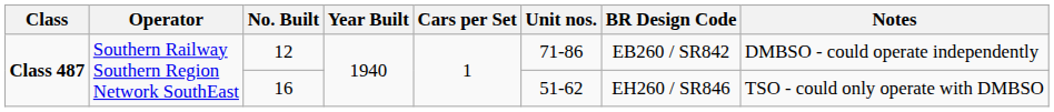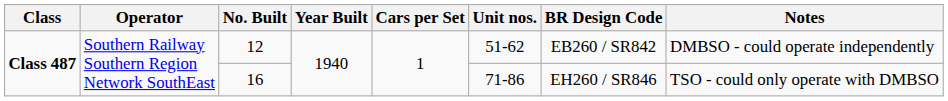 <table class="wikitable">
 <tr>
 <th>Class</th>
 <th>Operator</th>
 <th>No. Built</th>
 <th>Year Built</th>
 <th>Cars per Set</th>
 <th>Unit nos.</th>
 <th>BR Design Code</th>
 <th>Notes</th>
 </tr>
 <tr>
 <td rowspan=2><strong>Class 487</strong></td>
 <td rowspan=2><a href='#'>Southern Railway</a><br><a href='#'>Southern Region</a><br><a href='#'>Network SouthEast</a></td>
 <td align=center>12</td>
 <td rowspan=2 align=center>1940</td>
 <td rowspan=2 align=center>1</td>
-<td align=center>71-86</td>
+<td align=center>51-62</td>
 <td align=center>EB260 / SR842</td>
 <td>DMBSO - could operate independently</td>
 </tr>
 <tr>
 <td align=center>16</td>
-<td align=center>51-62</td>
+<td align=center>71-86</td>
 <td align=center>EH260 / SR846</td>
 <td>TSO - could only operate with DMBSO</td>
 </tr>
 </table>
